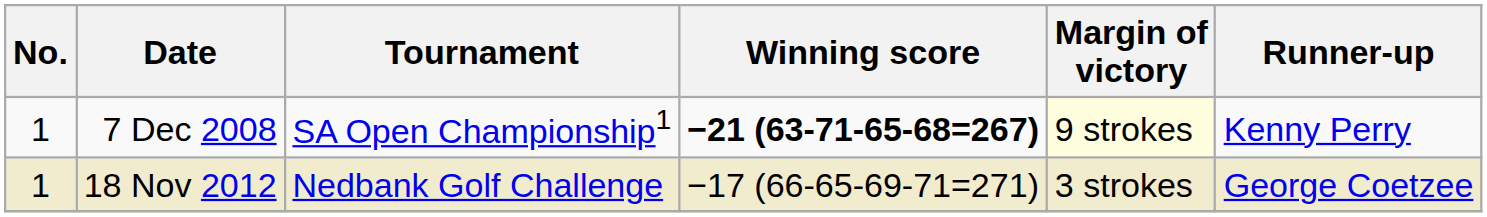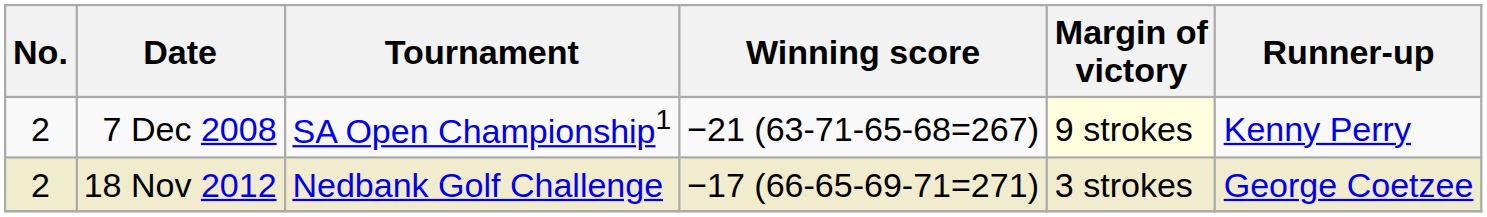 <table class="wikitable" style="font-size:95%;">
 <tr>
 <th>No.</th>
 <th>Date</th>
 <th>Tournament</th>
 <th>Winning score</th>
 <th>Margin of<br>victory</th>
 <th>Runner-up</th>
 </tr>
 <tr>
-<td align=center>1</td>
+<td align=center>2</td>
 <td align=right>7 Dec <a href='#'>2008</a></td>
 <td><a href='#'>SA Open Championship</a><sup>1</sup></td>
-<td><strong>−21 (63-71-65-68=267)</strong></td>
+<td>−21 (63-71-65-68=267)</td>
 <td style="background: lightyellow;">9 strokes</td>
 <td> <a href='#'>Kenny Perry</a></td>
 </tr>
 <tr style="background:#f2ecce;">
-<td align=center>1</td>
+<td align=center>2</td>
 <td align=right>18 Nov <a href='#'>2012</a></td>
 <td><a href='#'>Nedbank Golf Challenge</a></td>
 <td>−17 (66-65-69-71=271)</td>
 <td>3 strokes</td>
 <td> <a href='#'>George Coetzee</a></td>
 </tr>
 <tr>
 </tr>
 </table>
